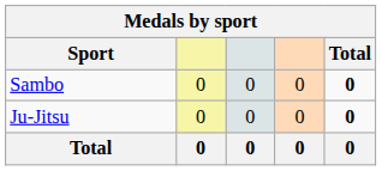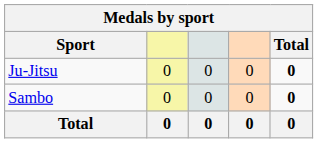 <table class="wikitable" style="font-size:90%; text-align:center;">
 <tr>
 <th colspan=5>Medals by sport</th>
 </tr>
 <tr>
 <th width=120>Sport</th>
 <th scope="col" width=30 style="background:#F7F6A8;"></th>
 <th scope="col" width=30 style="background:#DCE5E5;"></th>
 <th scope="col" width=30 style="background:#FFDAB9;"></th>
 <th width=30>Total</th>
 </tr>
 <tr>
-<td align=left> <a href='#'>Sambo</a></td>
+<td align=left> <a href='#'>Ju-Jitsu</a></td>
 <td style="background:#F7F6A8;">0</td>
 <td style="background:#DCE5E5;">0</td>
 <td style="background:#FFDAB9;">0</td>
 <td><strong>0</strong></td>
 </tr>
 <tr>
-<td align=left> <a href='#'>Ju-Jitsu</a></td>
+<td align=left> <a href='#'>Sambo</a></td>
 <td style="background:#F7F6A8;">0</td>
 <td style="background:#DCE5E5;">0</td>
 <td style="background:#FFDAB9;">0</td>
 <td><strong>0</strong></td>
 </tr>
 <tr class="sortbottom">
 <th>Total</th>
 <th>0</th>
 <th>0</th>
 <th>0</th>
 <th>0</th>
 </tr>
 </table>
